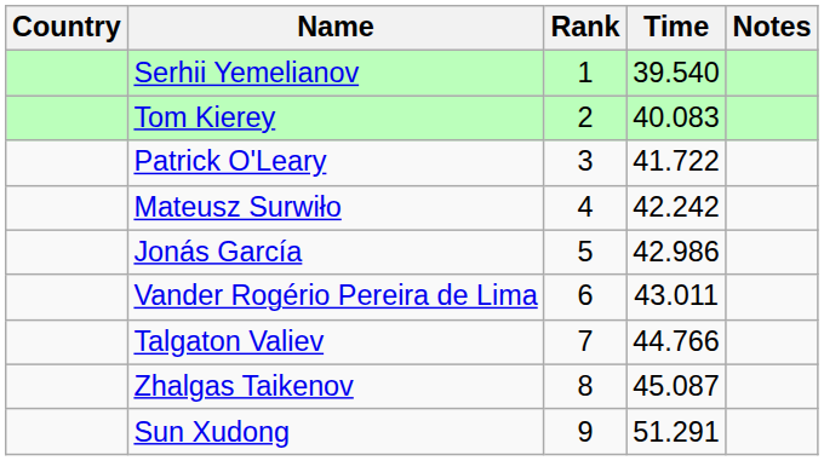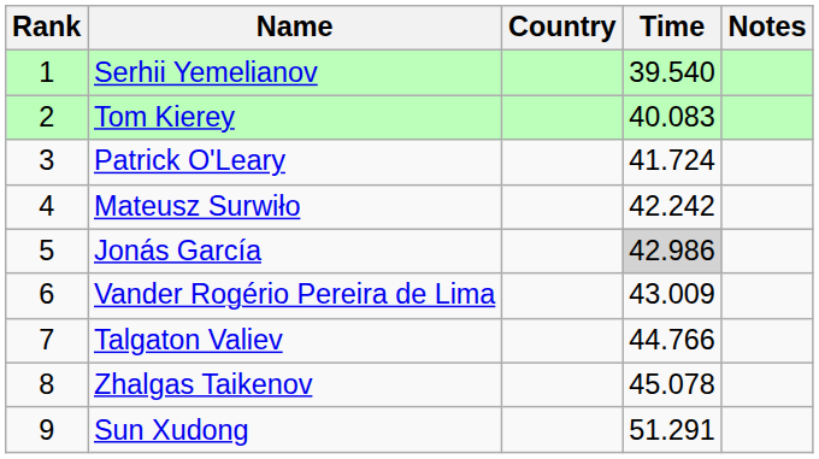 <table class="wikitable" style="text-align:center">
 <tr>
+<th>Rank</th>
+<th>Name</th>
 <th>Country</th>
-<th>Name</th>
-<th>Rank</th>
 <th>Time</th>
 <th>Notes</th>
 </tr>
 <tr bgcolor=bbffbb>
+<td>1</td>
+<td align="left"><a href='#'>Serhii Yemelianov</a></td>
 <td align="left"></td>
-<td align="left"><a href='#'>Serhii Yemelianov</a></td>
-<td>1</td>
 <td>39.540</td>
 <td></td>
 </tr>
 <tr bgcolor=bbffbb>
+<td>2</td>
+<td align="left"><a href='#'>Tom Kierey</a></td>
 <td align="left"></td>
-<td align="left"><a href='#'>Tom Kierey</a></td>
-<td>2</td>
 <td>40.083</td>
 <td></td>
 </tr>
 <tr>
+<td>3</td>
+<td align="left"><a href='#'>Patrick O'Leary</a></td>
 <td align="left"></td>
-<td align="left"><a href='#'>Patrick O'Leary</a></td>
-<td>3</td>
-<td>41.722</td>
+<td>41.724</td>
 <td></td>
 </tr>
 <tr>
+<td>4</td>
+<td align="left"><a href='#'>Mateusz Surwiło</a></td>
 <td align="left"></td>
-<td align="left"><a href='#'>Mateusz Surwiło</a></td>
-<td>4</td>
 <td>42.242</td>
 <td></td>
 </tr>
 <tr>
+<td>5</td>
+<td align="left"><a href='#'>Jonás García</a></td>
 <td align="left"></td>
-<td align="left"><a href='#'>Jonás García</a></td>
-<td>5</td>
-<td>42.986</td>
+<td style="background: lightgrey;">42.986</td>
 <td></td>
 </tr>
 <tr>
+<td>6</td>
+<td align="left"><a href='#'>Vander Rogério Pereira de Lima</a></td>
 <td align="left"></td>
-<td align="left"><a href='#'>Vander Rogério Pereira de Lima</a></td>
-<td>6</td>
-<td>43.011</td>
+<td>43.009</td>
 <td></td>
 </tr>
 <tr>
+<td>7</td>
+<td align="left"><a href='#'>Talgaton Valiev</a></td>
 <td align="left"></td>
-<td align="left"><a href='#'>Talgaton Valiev</a></td>
-<td>7</td>
 <td>44.766</td>
 <td></td>
 </tr>
 <tr>
+<td>8</td>
+<td align="left"><a href='#'>Zhalgas Taikenov</a></td>
 <td align="left"></td>
-<td align="left"><a href='#'>Zhalgas Taikenov</a></td>
-<td>8</td>
-<td>45.087</td>
+<td>45.078</td>
 <td></td>
 </tr>
 <tr>
+<td>9</td>
+<td align="left"><a href='#'>Sun Xudong</a></td>
 <td align="left"></td>
-<td align="left"><a href='#'>Sun Xudong</a></td>
-<td>9</td>
 <td>51.291</td>
 <td></td>
 </tr>
 </table>
